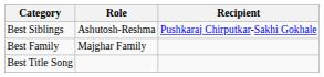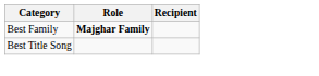 <table class="wikitable">
 <tr>
 <th>Category</th>
 <th>Role</th>
 <th>Recipient</th>
 </tr>
 <tr>
-<td>Best Siblings</td>
-<td>Ashutosh-Reshma</td>
-<td><a href='#'>Pushkaraj Chirputkar</a>-<a href='#'>Sakhi Gokhale</a></td>
-</tr>
-<tr>
 <td>Best Family</td>
-<td>Majghar Family</td>
+<td><strong>Majghar Family</strong></td>
 <td></td>
 </tr>
 <tr>
 <td>Best Title Song</td>
 <td></td>
 <td></td>
 </tr>
 </table>
